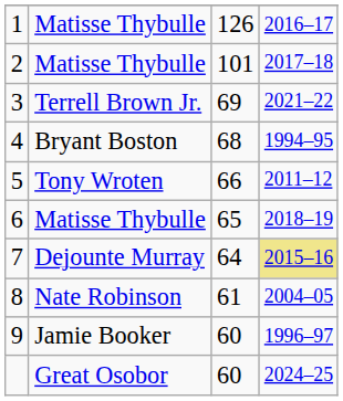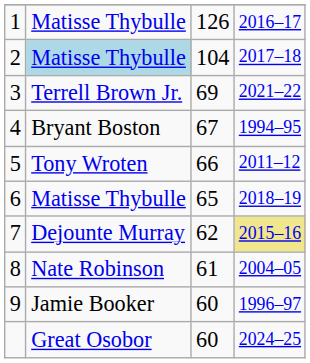 <table class="wikitable">
 <tr>
 </tr>
 <tr>
 <td>1</td>
 <td><a href='#'>Matisse Thybulle</a></td>
 <td>126</td>
 <td style="font-size:80%;"><a href='#'>2016–17</a></td>
 </tr>
 <tr>
 <td>2</td>
-<td><a href='#'>Matisse Thybulle</a></td>
-<td>101</td>
+<td style="background: lightblue;"><a href='#'>Matisse Thybulle</a></td>
+<td>104</td>
 <td style="font-size:80%;"><a href='#'>2017–18</a></td>
 </tr>
 <tr>
 <td>3</td>
 <td><a href='#'>Terrell Brown Jr.</a></td>
 <td>69</td>
 <td style="font-size:80%;"><a href='#'>2021–22</a></td>
 </tr>
 <tr>
 <td>4</td>
 <td>Bryant Boston</td>
-<td>68</td>
+<td>67</td>
 <td style="font-size:80%;"><a href='#'>1994–95</a></td>
 </tr>
 <tr>
 <td>5</td>
 <td><a href='#'>Tony Wroten</a></td>
 <td>66</td>
 <td style="font-size:80%;"><a href='#'>2011–12</a></td>
 </tr>
 <tr>
 <td>6</td>
 <td><a href='#'>Matisse Thybulle</a></td>
 <td>65</td>
 <td style="font-size:80%;"><a href='#'>2018–19</a></td>
 </tr>
 <tr>
 <td>7</td>
 <td><a href='#'>Dejounte Murray</a></td>
-<td>64</td>
+<td>62</td>
 <td style="background: khaki; font-size:80%;"><a href='#'>2015–16</a></td>
 </tr>
 <tr>
 <td>8</td>
 <td><a href='#'>Nate Robinson</a></td>
 <td>61</td>
 <td style="font-size:80%;"><a href='#'>2004–05</a></td>
 </tr>
 <tr>
 <td>9</td>
 <td>Jamie Booker</td>
 <td>60</td>
 <td style="font-size:80%;"><a href='#'>1996–97</a></td>
 </tr>
 <tr>
 <td></td>
 <td><a href='#'>Great Osobor</a></td>
 <td>60</td>
 <td style="font-size:80%;"><a href='#'>2024–25</a></td>
 </tr>
 </table>
